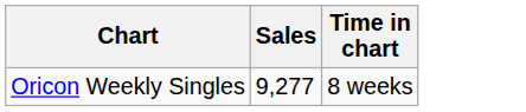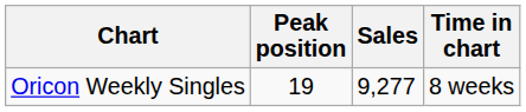 <table class="wikitable">
 <tr>
 <th>Chart</th>
+<th>Peak<br>position</th>
 <th>Sales</th>
 <th>Time in<br>chart</th>
 </tr>
 <tr>
 <td><a href='#'>Oricon</a> Weekly Singles</td>
+<td style="text-align:center;">19</td>
 <td>9,277</td>
 <td>8 weeks</td>
 </tr>
 </table>
